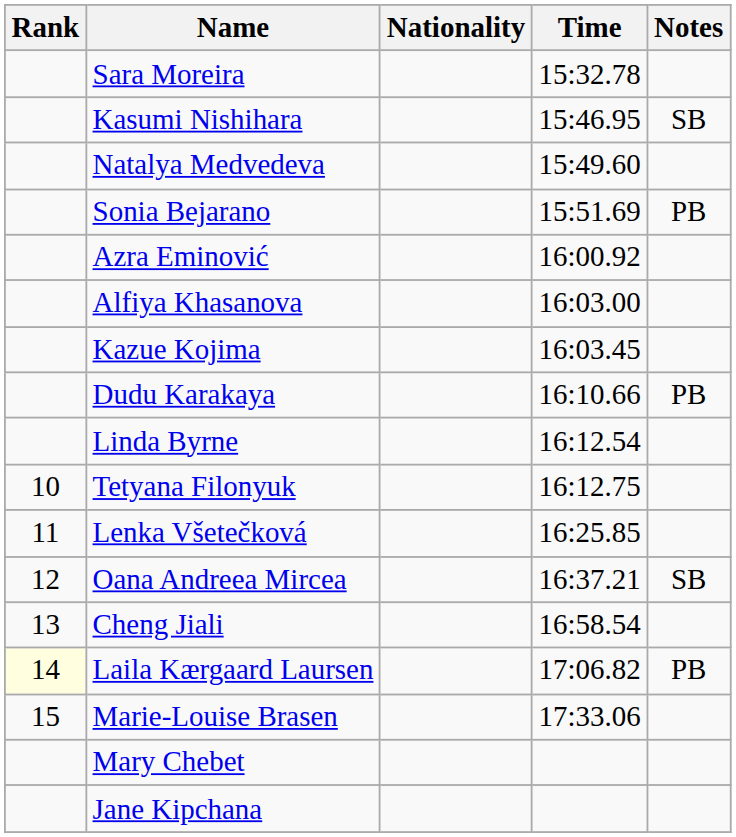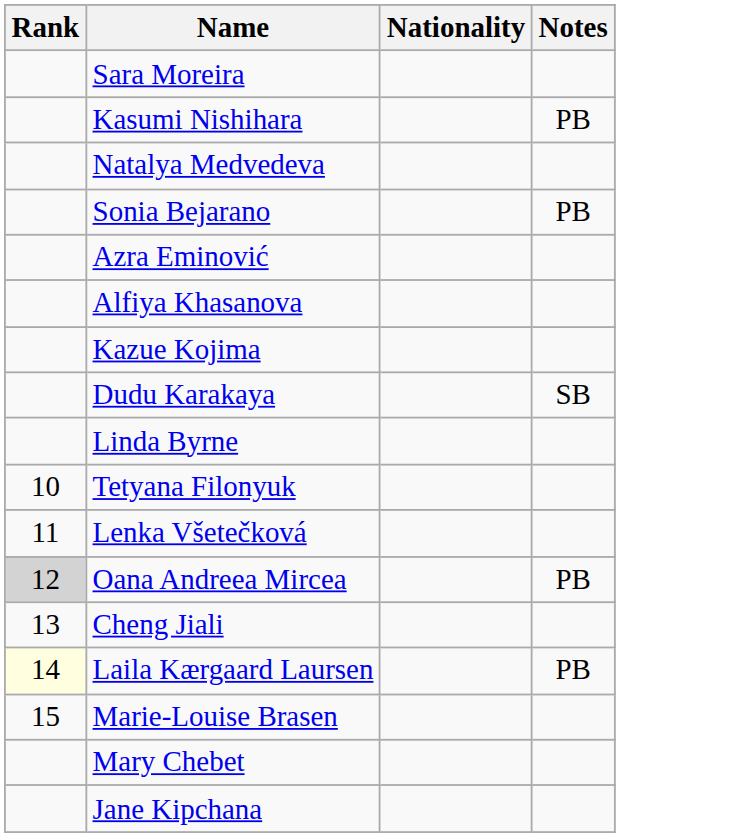 <table class="wikitable sortable" style="text-align:center">
 <tr>
 <th>Rank</th>
 <th>Name</th>
 <th>Nationality</th>
-<th>Time</th>
 <th>Notes</th>
 </tr>
 <tr>
 <td></td>
 <td align=left><a href='#'>Sara Moreira</a></td>
 <td align=left></td>
-<td>15:32.78</td>
 <td></td>
 </tr>
 <tr>
 <td></td>
 <td align=left><a href='#'>Kasumi Nishihara</a></td>
 <td align=left></td>
-<td>15:46.95</td>
-<td>SB</td>
+<td>PB</td>
 </tr>
 <tr>
 <td></td>
 <td align=left><a href='#'>Natalya Medvedeva</a></td>
 <td align=left></td>
-<td>15:49.60</td>
 <td></td>
 </tr>
 <tr>
 <td></td>
 <td align=left><a href='#'>Sonia Bejarano</a></td>
 <td align=left></td>
-<td>15:51.69</td>
 <td>PB</td>
 </tr>
 <tr>
 <td></td>
 <td align=left><a href='#'>Azra Eminović</a></td>
 <td align=left></td>
-<td>16:00.92</td>
 <td></td>
 </tr>
 <tr>
 <td></td>
 <td align=left><a href='#'>Alfiya Khasanova</a></td>
 <td align=left></td>
-<td>16:03.00</td>
 <td></td>
 </tr>
 <tr>
 <td></td>
 <td align=left><a href='#'>Kazue Kojima</a></td>
 <td align=left></td>
-<td>16:03.45</td>
 <td></td>
 </tr>
 <tr>
 <td></td>
 <td align=left><a href='#'>Dudu Karakaya</a></td>
 <td align=left></td>
-<td>16:10.66</td>
-<td>PB</td>
+<td>SB</td>
 </tr>
 <tr>
 <td></td>
 <td align=left><a href='#'>Linda Byrne</a></td>
 <td align=left></td>
-<td>16:12.54</td>
 <td></td>
 </tr>
 <tr>
 <td>10</td>
 <td align=left><a href='#'>Tetyana Filonyuk</a></td>
 <td align=left></td>
-<td>16:12.75</td>
 <td></td>
 </tr>
 <tr>
 <td>11</td>
 <td align=left><a href='#'>Lenka Všetečková</a></td>
 <td align=left></td>
-<td>16:25.85</td>
 <td></td>
 </tr>
 <tr>
-<td>12</td>
+<td style="background: lightgrey;">12</td>
 <td align=left><a href='#'>Oana Andreea Mircea</a></td>
 <td align=left></td>
-<td>16:37.21</td>
-<td>SB</td>
+<td>PB</td>
 </tr>
 <tr>
 <td>13</td>
 <td align=left><a href='#'>Cheng Jiali</a></td>
 <td align=left></td>
-<td>16:58.54</td>
 <td></td>
 </tr>
 <tr>
 <td style="background: lightyellow;">14</td>
 <td align=left><a href='#'>Laila Kærgaard Laursen</a></td>
 <td align=left></td>
-<td>17:06.82</td>
 <td>PB</td>
 </tr>
 <tr>
 <td>15</td>
 <td align=left><a href='#'>Marie-Louise Brasen</a></td>
 <td align=left></td>
-<td>17:33.06</td>
 <td></td>
 </tr>
 <tr>
 <td></td>
 <td align=left><a href='#'>Mary Chebet</a></td>
 <td align=left></td>
 <td></td>
-<td></td>
 </tr>
 <tr>
 <td></td>
 <td align=left><a href='#'>Jane Kipchana</a></td>
 <td align=left></td>
 <td></td>
-<td></td>
 </tr>
 </table>
